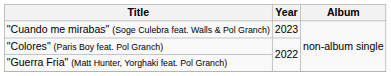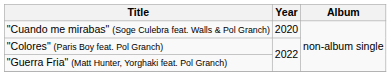 <table class="wikitable plainrowheaders" border="1" style="text-align:left;">
 <tr>
 <th>Title</th>
 <th>Year</th>
 <th>Album</th>
 </tr>
 <tr>
 <td>"Cuando me mirabas" <small>(Soge Culebra feat. </small><small>Walls & Pol Granch)</small></td>
-<td>2023</td>
+<td>2020</td>
 <td rowspan="3">non-album single</td>
 </tr>
 <tr>
 <td>"Colores" <small>(Paris Boy feat. </small><small>Pol Granch)</small></td>
 <td rowspan="2">2022</td>
 </tr>
 <tr>
 <td>"Guerra Fria" <small>(Matt Hunter, Yorghaki feat. </small><small>Pol Granch)</small></td>
 </tr>
 <tr>
 </tr>
 </table>
